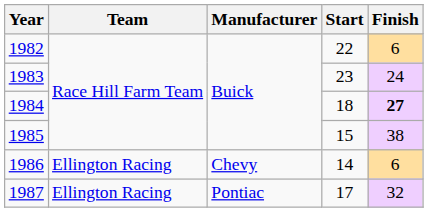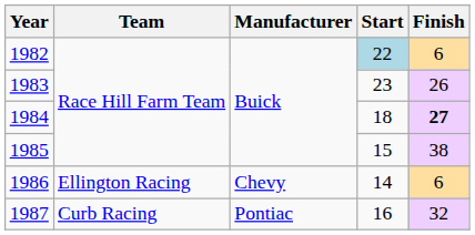 <table class="wikitable" style="font-size: 90%;">
 <tr>
 <th>Year</th>
 <th>Team</th>
 <th>Manufacturer</th>
 <th>Start</th>
 <th>Finish</th>
 </tr>
 <tr>
 <td><a href='#'>1982</a></td>
 <td rowspan=4><a href='#'>Race Hill Farm Team</a></td>
 <td rowspan=4><a href='#'>Buick</a></td>
-<td align=center>22</td>
+<td align=center style="background: lightblue;">22</td>
 <td align=center style="background:#FFDF9F;">6</td>
 </tr>
 <tr>
 <td><a href='#'>1983</a></td>
 <td align=center>23</td>
-<td align=center style="background:#EFCFFF;">24</td>
+<td align=center style="background:#EFCFFF;">26</td>
 </tr>
 <tr>
 <td><a href='#'>1984</a></td>
 <td align=center>18</td>
 <td align=center style="background:#EFCFFF;"><strong>27</strong></td>
 </tr>
 <tr>
 <td><a href='#'>1985</a></td>
 <td align=center>15</td>
 <td align=center style="background:#EFCFFF;">38</td>
 </tr>
 <tr>
 <td><a href='#'>1986</a></td>
 <td><a href='#'>Ellington Racing</a></td>
 <td><a href='#'>Chevy</a></td>
 <td align=center>14</td>
 <td align=center style="background:#FFDF9F;">6</td>
 </tr>
 <tr>
 <td><a href='#'>1987</a></td>
-<td><a href='#'>Ellington Racing</a></td>
+<td><a href='#'>Curb Racing</a></td>
 <td><a href='#'>Pontiac</a></td>
-<td align=center>17</td>
+<td align=center>16</td>
 <td align=center style="background:#EFCFFF;">32</td>
 </tr>
 </table>
